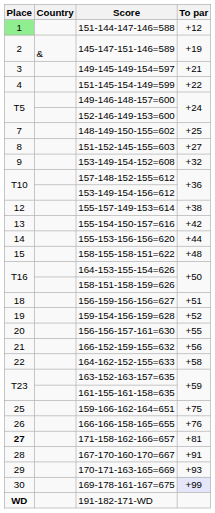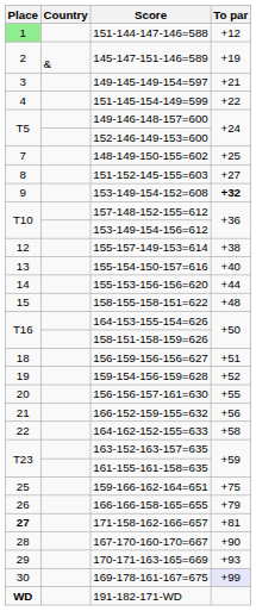 <table class="wikitable" style="font-size:95%;">
 <tr>
 <th>Place</th>
 <th>Country</th>
 <th>Score</th>
 <th>To par</th>
 </tr>
 <tr>
 <td align=center style="background: lightgreen;">1</td>
 <td></td>
 <td>151-144-147-146=588</td>
 <td align=center>+12</td>
 </tr>
 <tr>
 <td align=center>2</td>
 <td><br>& </td>
 <td>145-147-151-146=589</td>
 <td align=center>+19</td>
 </tr>
 <tr>
 <td align=center>3</td>
 <td></td>
 <td>149-145-149-154=597</td>
 <td align=center>+21</td>
 </tr>
 <tr>
 <td align=center>4</td>
 <td></td>
 <td>151-145-154-149=599</td>
 <td align=center>+22</td>
 </tr>
 <tr>
 <td rowspan=2 align=center>T5</td>
 <td></td>
 <td>149-146-148-157=600</td>
 <td rowspan=2 align=center>+24</td>
 </tr>
 <tr>
 <td></td>
 <td>152-146-149-153=600</td>
 </tr>
 <tr>
 <td align=center>7</td>
 <td></td>
 <td>148-149-150-155=602</td>
 <td align=center>+25</td>
 </tr>
 <tr>
 <td align=center>8</td>
 <td></td>
 <td>151-152-145-155=603</td>
 <td align=center>+27</td>
 </tr>
 <tr>
 <td align=center>9</td>
 <td></td>
 <td>153-149-154-152=608</td>
-<td align=center>+32</td>
+<td align=center><strong>+32</strong></td>
 </tr>
 <tr>
 <td rowspan=2 align=center>T10</td>
 <td></td>
 <td>157-148-152-155=612</td>
 <td rowspan=2 align=center>+36</td>
 </tr>
 <tr>
 <td></td>
 <td>153-149-154-156=612</td>
 </tr>
 <tr>
 <td align=center>12</td>
 <td></td>
 <td>155-157-149-153=614</td>
 <td align=center>+38</td>
 </tr>
 <tr>
 <td align=center>13</td>
 <td></td>
 <td>155-154-150-157=616</td>
-<td align=center>+42</td>
+<td align=center>+40</td>
 </tr>
 <tr>
 <td align=center>14</td>
 <td></td>
 <td>155-153-156-156=620</td>
 <td align=center>+44</td>
 </tr>
 <tr>
 <td align=center>15</td>
 <td></td>
 <td>158-155-158-151=622</td>
 <td align=center>+48</td>
 </tr>
 <tr>
 <td rowspan=2 align=center>T16</td>
 <td></td>
 <td>164-153-155-154=626</td>
 <td rowspan=2 align=center>+50</td>
 </tr>
 <tr>
 <td></td>
 <td>158-151-158-159=626</td>
 </tr>
 <tr>
 <td align=center>18</td>
 <td></td>
 <td>156-159-156-156=627</td>
 <td align=center>+51</td>
 </tr>
 <tr>
 <td align=center>19</td>
 <td></td>
 <td>159-154-156-159=628</td>
 <td align=center>+52</td>
 </tr>
 <tr>
 <td align=center>20</td>
 <td></td>
 <td>156-156-157-161=630</td>
 <td align=center>+55</td>
 </tr>
 <tr>
 <td align=center>21</td>
 <td></td>
 <td>166-152-159-155=632</td>
 <td align=center>+56</td>
 </tr>
 <tr>
 <td align=center>22</td>
 <td></td>
 <td>164-162-152-155=633</td>
 <td align=center>+58</td>
 </tr>
 <tr>
 <td rowspan=2 align=center>T23</td>
 <td></td>
 <td>163-152-163-157=635</td>
 <td rowspan=2 align=center>+59</td>
 </tr>
 <tr>
 <td></td>
 <td>161-155-161-158=635</td>
 </tr>
 <tr>
 <td align=center>25</td>
 <td></td>
 <td>159-166-162-164=651</td>
 <td align=center>+75</td>
 </tr>
 <tr>
 <td align=center>26</td>
 <td></td>
 <td>166-166-158-165=655</td>
-<td align=center>+76</td>
+<td align=center>+79</td>
 </tr>
 <tr>
 <td align=center><strong>27</strong></td>
 <td></td>
 <td>171-158-162-166=657</td>
 <td align=center>+81</td>
 </tr>
 <tr>
 <td align=center>28</td>
 <td></td>
 <td>167-170-160-170=667</td>
-<td align=center>+91</td>
+<td align=center>+90</td>
 </tr>
 <tr>
 <td align=center>29</td>
 <td></td>
 <td>170-171-163-165=669</td>
 <td align=center>+93</td>
 </tr>
 <tr>
 <td align=center>30</td>
 <td></td>
 <td>169-178-161-167=675</td>
 <td align=center style="background: lavender;">+99</td>
 </tr>
 <tr>
 <td align=center><strong>WD</strong></td>
 <td></td>
 <td>191-182-171-WD</td>
 <td></td>
 </tr>
 </table>
